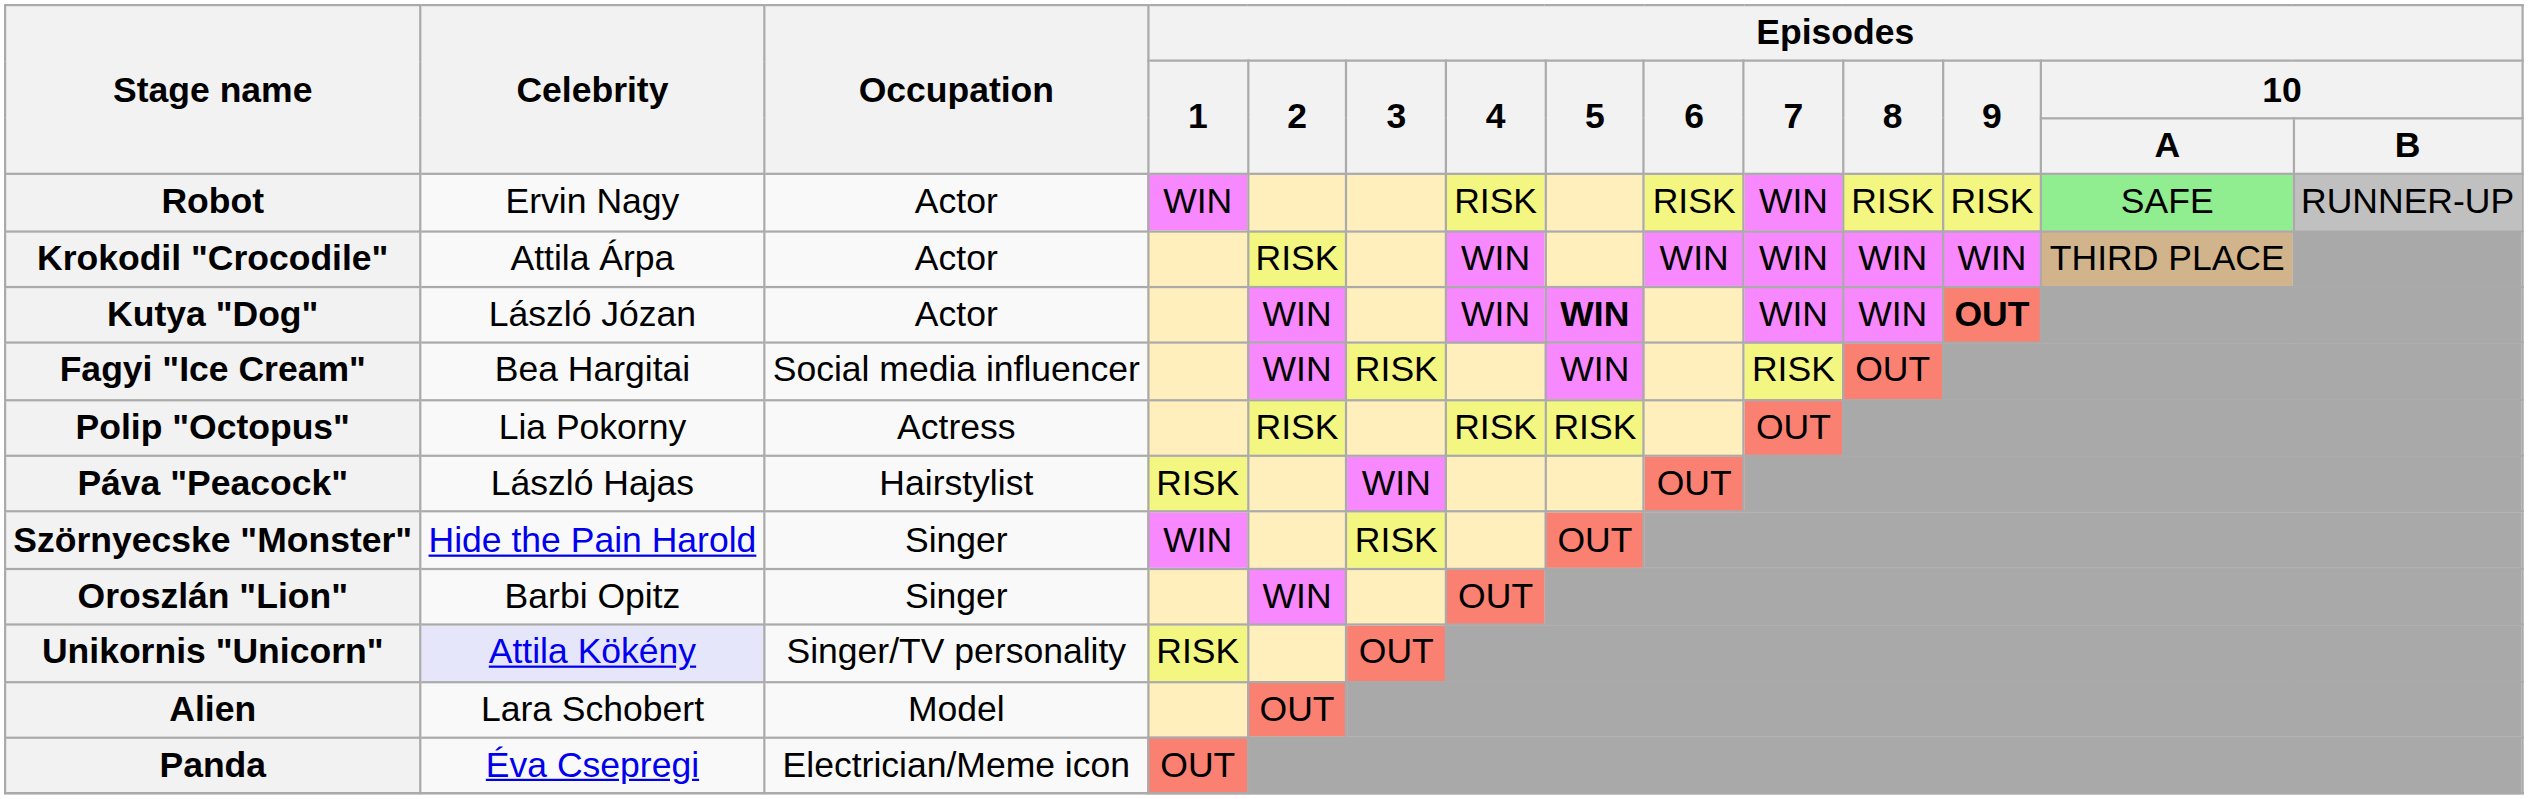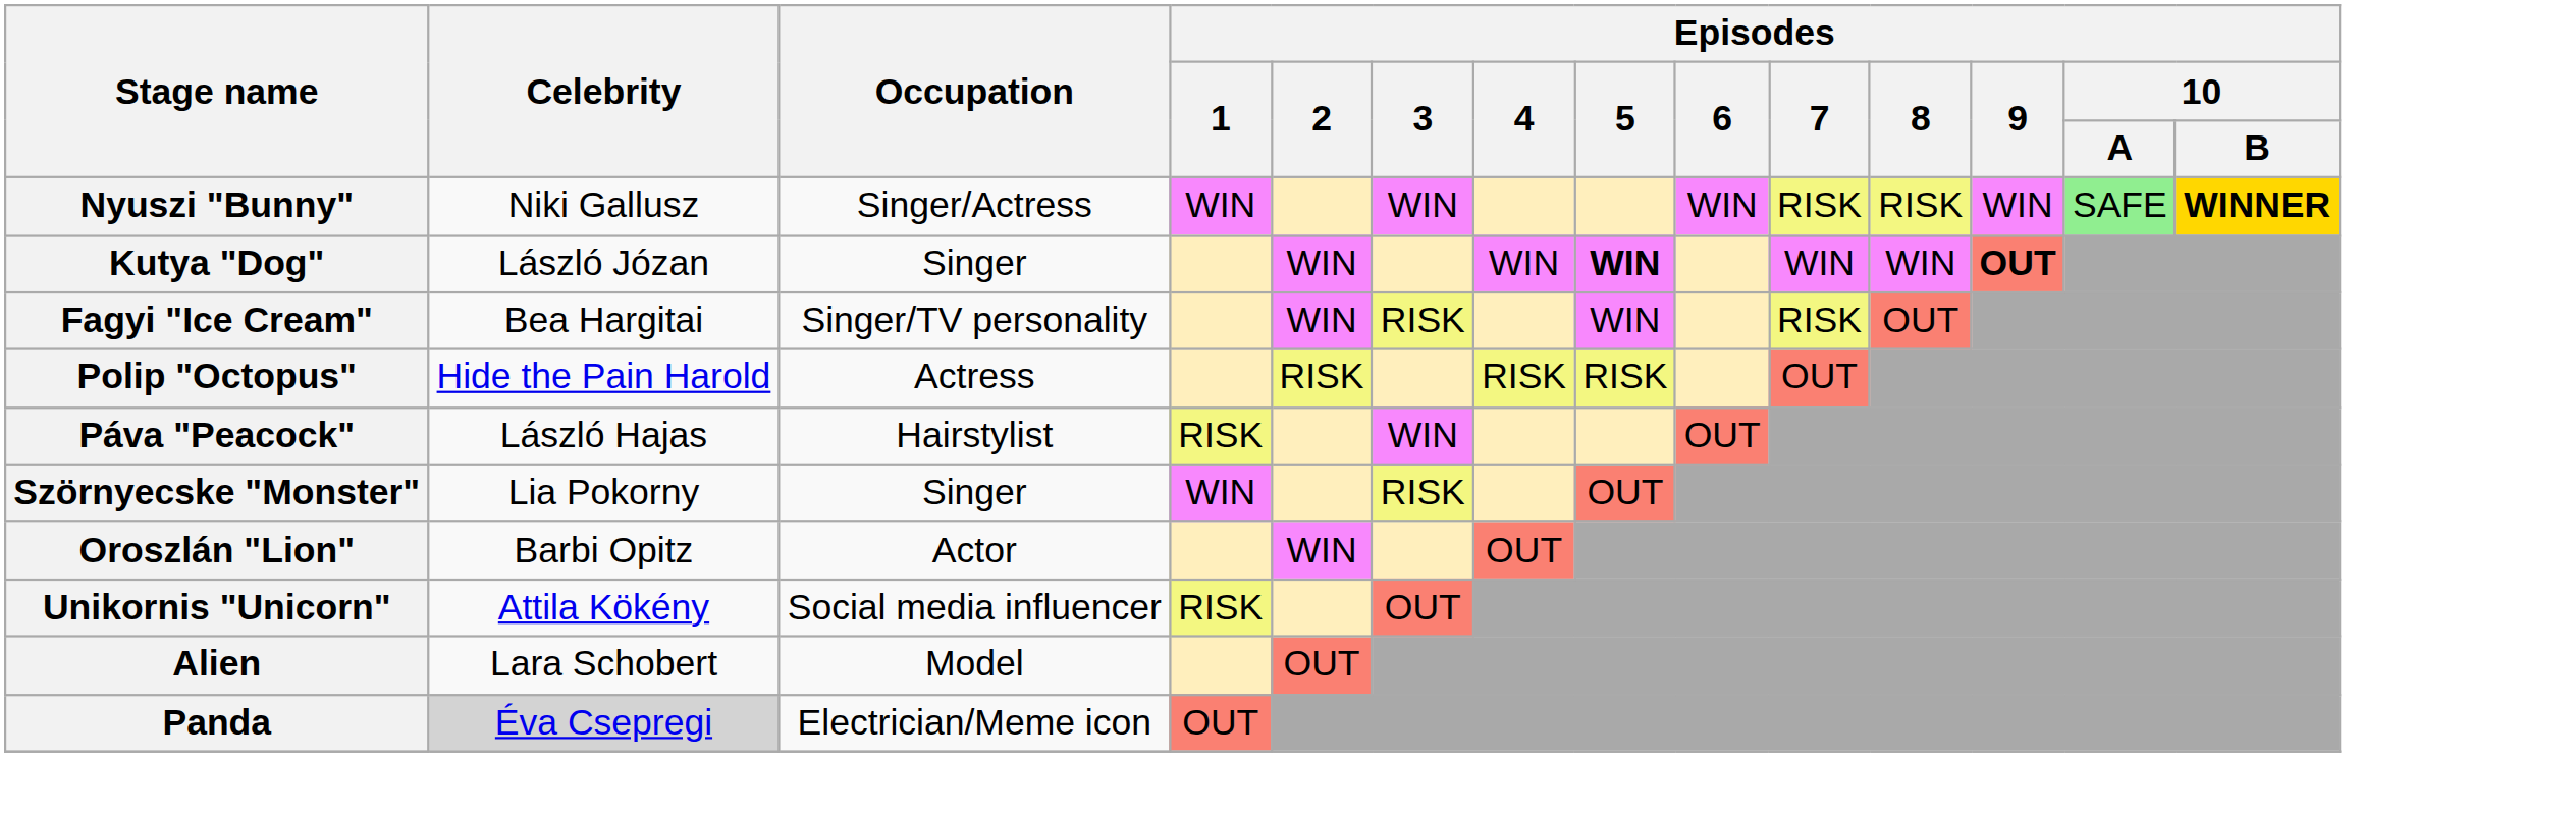 <table class="wikitable" style="text-align:center">
 <tr>
 <th rowspan="3">Stage name</th>
 <th rowspan="3">Celebrity</th>
 <th rowspan="3">Occupation</th>
 <th colspan="11">Episodes</th>
 </tr>
 <tr>
 <th rowspan="2">1</th>
 <th rowspan="2">2</th>
 <th rowspan="2">3</th>
 <th rowspan="2">4</th>
 <th rowspan="2">5</th>
 <th rowspan="2">6</th>
 <th rowspan="2">7</th>
 <th rowspan="2">8</th>
 <th rowspan="2">9</th>
 <th colspan="2">10</th>
 </tr>
 <tr>
 <th>A</th>
 <th>B</th>
 </tr>
 <tr>
-<th>Robot</th>
-<td>Ervin Nagy</td>
-<td>Actor</td>
+<th>Nyuszi "Bunny"</th>
+<td>Niki Gallusz</td>
+<td>Singer/Actress</td>
+<td bgcolor="F888FD">WIN</td>
+<td bgcolor="FFEFBD"></td>
 <td bgcolor="F888FD">WIN</td>
 <td bgcolor="FFEFBD"></td>
 <td bgcolor="FFEFBD"></td>
-<td bgcolor="F3F781">RISK</td>
-<td bgcolor="FFEFBD"></td>
-<td bgcolor="F3F781">RISK</td>
 <td bgcolor="F888FD">WIN</td>
 <td bgcolor="F3F781">RISK</td>
 <td bgcolor="F3F781">RISK</td>
+<td bgcolor="F888FD">WIN</td>
 <td bgcolor="lightgreen">SAFE</td>
-<td bgcolor="silver">RUNNER-UP</td>
-</tr>
-<tr>
-<th>Krokodil "Crocodile"</th>
-<td>Attila Árpa</td>
-<td>Actor</td>
-<td bgcolor="FFEFBD"></td>
-<td bgcolor="F3F781">RISK</td>
-<td bgcolor="FFEFBD"></td>
-<td bgcolor="F888FD">WIN</td>
-<td bgcolor="FFEFBD"></td>
-<td bgcolor="F888FD">WIN</td>
-<td bgcolor="F888FD">WIN</td>
-<td bgcolor="F888FD">WIN</td>
-<td bgcolor="F888FD">WIN</td>
-<td bgcolor="tan">THIRD PLACE</td>
-<td colspan="1" style="background:darkgrey"></td>
+<td bgcolor="gold"><strong>WINNER</strong></td>
 </tr>
 <tr>
 <th>Kutya "Dog"</th>
 <td>László Józan</td>
-<td>Actor</td>
+<td>Singer</td>
 <td bgcolor="FFEFBD"></td>
 <td bgcolor="F888FD">WIN</td>
 <td bgcolor="FFEFBD"></td>
 <td bgcolor="F888FD">WIN</td>
 <td bgcolor="F888FD"><strong>WIN</strong></td>
 <td bgcolor="FFEFBD"></td>
 <td bgcolor="F888FD">WIN</td>
 <td bgcolor="F888FD">WIN</td>
 <td bgcolor="salmon"><strong>OUT</strong></td>
 <td colspan="2" style="background:darkgrey"></td>
 </tr>
 <tr>
 <th>Fagyi "Ice Cream"</th>
 <td>Bea Hargitai</td>
-<td>Social media influencer</td>
+<td>Singer/TV personality</td>
 <td bgcolor="FFEFBD"></td>
 <td bgcolor="F888FD">WIN</td>
 <td bgcolor="F3F781">RISK</td>
 <td bgcolor="FFEFBD"></td>
 <td bgcolor="F888FD">WIN</td>
 <td bgcolor="FFEFBD"></td>
 <td bgcolor="F3F781">RISK</td>
 <td bgcolor="salmon">OUT</td>
 <td colspan="3" style="background:darkgrey"></td>
 </tr>
 <tr>
 <th>Polip "Octopus"</th>
-<td>Lia Pokorny</td>
+<td><a href='#'>Hide the Pain Harold</a></td>
 <td>Actress</td>
 <td bgcolor="FFEFBD"></td>
 <td bgcolor="F3F781">RISK</td>
 <td bgcolor="FFEFBD"></td>
 <td bgcolor="F3F781">RISK</td>
 <td bgcolor="F3F781">RISK</td>
 <td bgcolor="FFEFBD"></td>
 <td bgcolor="salmon">OUT</td>
 <td colspan="4" style="background:darkgrey"></td>
 </tr>
 <tr>
 <th>Páva "Peacock"</th>
 <td>László Hajas</td>
 <td>Hairstylist</td>
 <td bgcolor="F3F781">RISK</td>
 <td bgcolor="FFEFBD"></td>
 <td bgcolor="F888FD">WIN</td>
 <td bgcolor="FFEFBD"></td>
 <td bgcolor="FFEFBD"></td>
 <td bgcolor="salmon">OUT</td>
 <td colspan="5" style="background:darkgrey"></td>
 </tr>
 <tr>
 <th>Szörnyecske "Monster"</th>
-<td><a href='#'>Hide the Pain Harold</a></td>
+<td>Lia Pokorny</td>
 <td>Singer</td>
 <td bgcolor="F888FD">WIN</td>
 <td bgcolor="FFEFBD"></td>
 <td bgcolor="F3F781">RISK</td>
 <td bgcolor="FFEFBD"></td>
 <td bgcolor="salmon">OUT</td>
 <td colspan="6" style="background:darkgrey"></td>
 </tr>
 <tr>
 <th>Oroszlán "Lion"</th>
 <td>Barbi Opitz</td>
-<td>Singer</td>
+<td>Actor</td>
 <td bgcolor="FFEFBD"></td>
 <td bgcolor="F888FD">WIN</td>
 <td bgcolor="FFEFBD"></td>
 <td bgcolor="salmon">OUT</td>
 <td colspan="7" style="background:darkgrey"></td>
 </tr>
 <tr>
 <th>Unikornis "Unicorn"</th>
-<td style="background: lavender;"><a href='#'>Attila Kökény</a></td>
-<td>Singer/TV personality</td>
+<td><a href='#'>Attila Kökény</a></td>
+<td>Social media influencer</td>
 <td bgcolor="F3F781">RISK</td>
 <td bgcolor="FFEFBD"></td>
 <td bgcolor="salmon">OUT</td>
 <td colspan="8" style="background:darkgrey"></td>
 </tr>
 <tr>
 <th>Alien</th>
 <td>Lara Schobert</td>
 <td>Model</td>
 <td bgcolor="FFEFBD"></td>
 <td bgcolor="salmon">OUT</td>
 <td colspan="9" style="background:darkgrey"></td>
 </tr>
 <tr>
 <th>Panda</th>
-<td><a href='#'>Éva Csepregi</a></td>
+<td style="background: lightgrey;"><a href='#'>Éva Csepregi</a></td>
 <td>Electrician/Meme icon</td>
 <td bgcolor="salmon">OUT</td>
 <td colspan="10" style="background:darkgrey"></td>
 </tr>
 <tr>
 </tr>
 </table>
